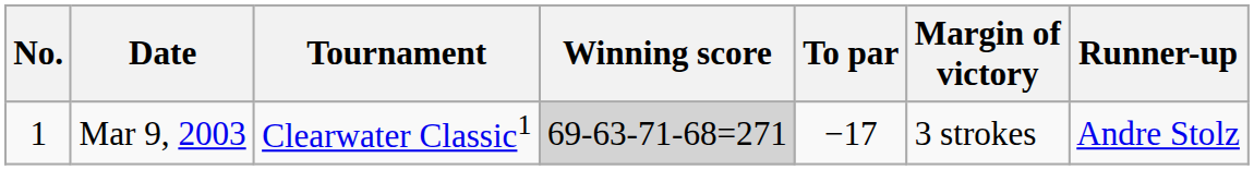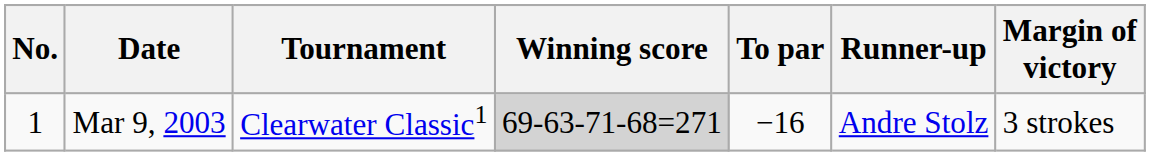 <table class="wikitable" style="font-size:95%;">
 <tr>
 <th>No.</th>
 <th>Date</th>
 <th>Tournament</th>
 <th>Winning score</th>
 <th>To par</th>
+<th>Runner-up</th>
 <th>Margin of<br>victory</th>
-<th>Runner-up</th>
 </tr>
 <tr>
 <td align=center>1</td>
 <td>Mar 9, <a href='#'>2003</a></td>
 <td><a href='#'>Clearwater Classic</a><sup>1</sup></td>
 <td style="background: lightgrey;">69-63-71-68=271</td>
-<td align=center>−17</td>
+<td align=center>−16</td>
+<td> <a href='#'>Andre Stolz</a></td>
 <td>3 strokes</td>
-<td> <a href='#'>Andre Stolz</a></td>
 </tr>
 </table>
